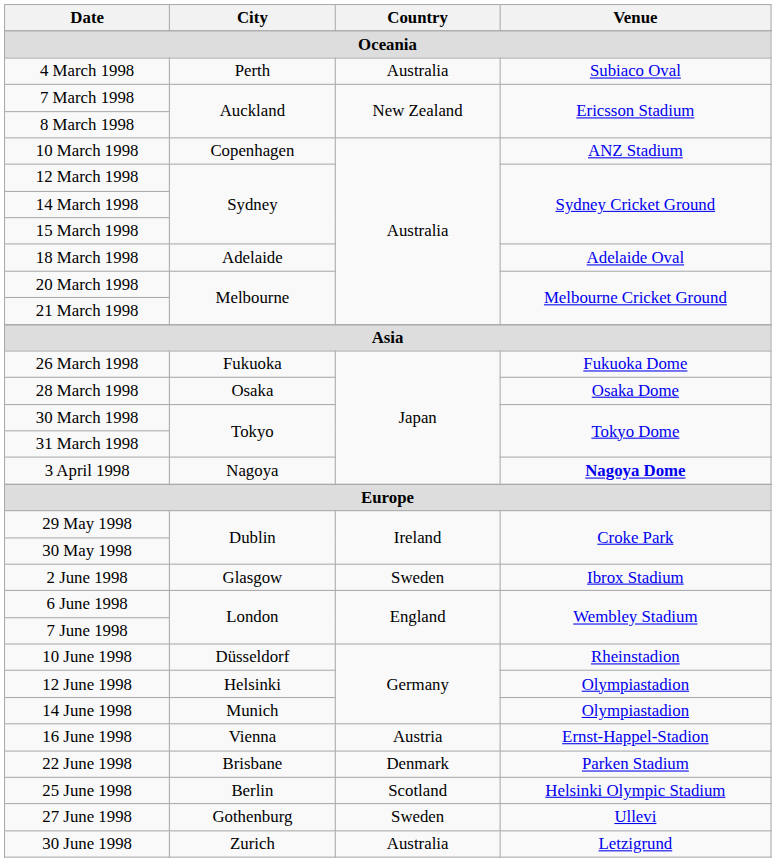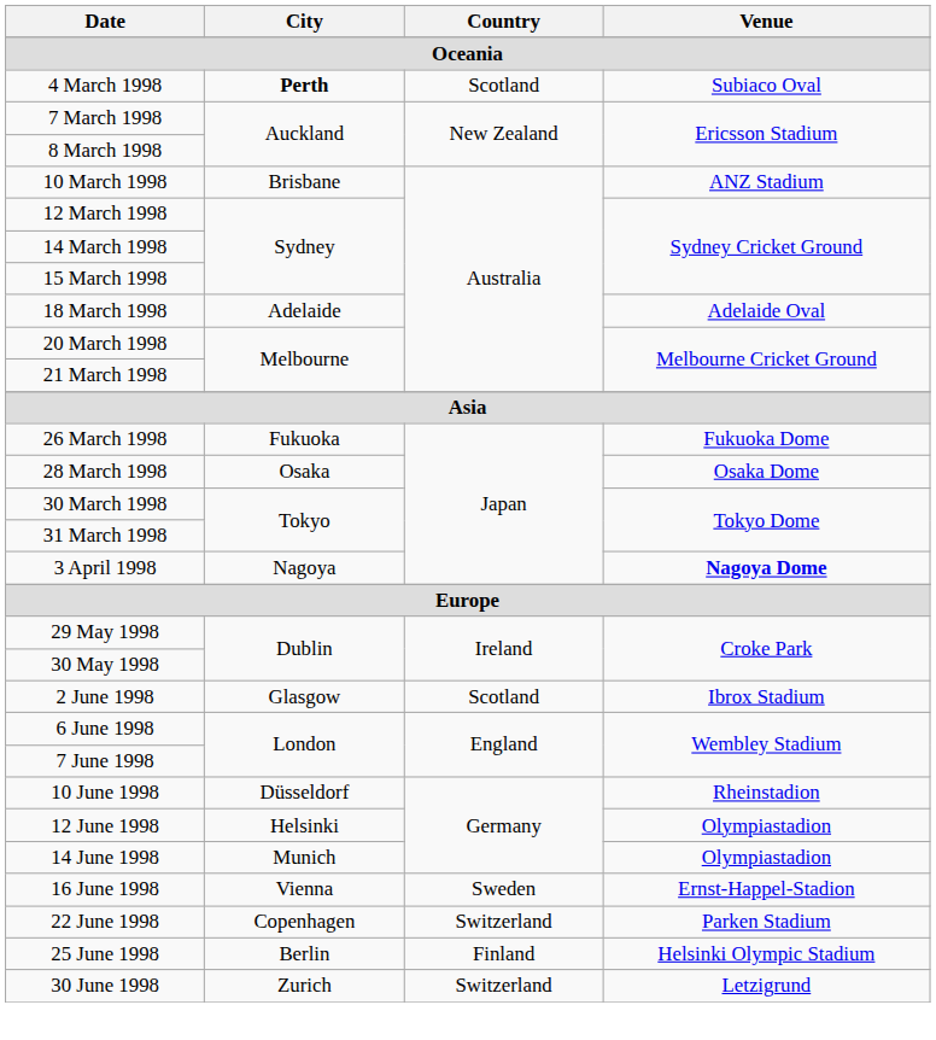 <table class="wikitable" style="text-align:center;">
 <tr>
 <th width="150">Date</th>
 <th width="150">City</th>
 <th width="150">Country</th>
 <th width="250">Venue</th>
 </tr>
 <tr>
 </tr>
 <tr style="background:#ddd;">
 <td colspan="4"><strong>Oceania</strong></td>
 </tr>
 <tr>
 <td>4 March 1998</td>
-<td>Perth</td>
-<td>Australia</td>
+<td><strong>Perth</strong></td>
+<td>Scotland</td>
 <td><a href='#'>Subiaco Oval</a></td>
 </tr>
 <tr>
 <td>7 March 1998</td>
 <td rowspan="2">Auckland</td>
 <td rowspan="2">New Zealand</td>
 <td rowspan="2"><a href='#'>Ericsson Stadium</a></td>
 </tr>
 <tr>
 <td>8 March 1998</td>
 </tr>
 <tr>
 <td>10 March 1998</td>
-<td>Copenhagen</td>
+<td>Brisbane</td>
 <td rowspan="7">Australia</td>
 <td><a href='#'>ANZ Stadium</a></td>
 </tr>
 <tr>
 <td>12 March 1998</td>
 <td rowspan="3">Sydney</td>
 <td rowspan="3"><a href='#'>Sydney Cricket Ground</a></td>
 </tr>
 <tr>
 <td>14 March 1998</td>
 </tr>
 <tr>
 <td>15 March 1998</td>
 </tr>
 <tr>
 <td>18 March 1998</td>
 <td>Adelaide</td>
 <td><a href='#'>Adelaide Oval</a></td>
 </tr>
 <tr>
 <td>20 March 1998</td>
 <td rowspan="2">Melbourne</td>
 <td rowspan="2"><a href='#'>Melbourne Cricket Ground</a></td>
 </tr>
 <tr>
 <td>21 March 1998</td>
 </tr>
 <tr>
 </tr>
 <tr style="background:#ddd;">
 <td colspan="4"><strong>Asia</strong></td>
 </tr>
 <tr>
 <td>26 March 1998</td>
 <td>Fukuoka</td>
 <td rowspan="5">Japan</td>
 <td><a href='#'>Fukuoka Dome</a></td>
 </tr>
 <tr>
 <td>28 March 1998</td>
 <td>Osaka</td>
 <td><a href='#'>Osaka Dome</a></td>
 </tr>
 <tr>
 <td>30 March 1998</td>
 <td rowspan="2">Tokyo</td>
 <td rowspan="2"><a href='#'>Tokyo Dome</a></td>
 </tr>
 <tr>
 <td>31 March 1998</td>
 </tr>
 <tr>
 <td>3 April 1998</td>
 <td>Nagoya</td>
 <td><strong><a href='#'>Nagoya Dome</a></strong></td>
 </tr>
 <tr>
 </tr>
 <tr style="background:#ddd;">
 <td colspan="4"><strong>Europe</strong></td>
 </tr>
 <tr>
 <td>29 May 1998</td>
 <td rowspan="2">Dublin</td>
 <td rowspan="2">Ireland</td>
 <td rowspan="2"><a href='#'>Croke Park</a></td>
 </tr>
 <tr>
 <td>30 May 1998</td>
 </tr>
 <tr>
 <td>2 June 1998</td>
 <td>Glasgow</td>
-<td>Sweden</td>
+<td>Scotland</td>
 <td><a href='#'>Ibrox Stadium</a></td>
 </tr>
 <tr>
 <td>6 June 1998</td>
 <td rowspan="2">London</td>
 <td rowspan="2">England</td>
 <td rowspan="2"><a href='#'>Wembley Stadium</a></td>
 </tr>
 <tr>
 <td>7 June 1998</td>
 </tr>
 <tr>
 <td>10 June 1998</td>
 <td>Düsseldorf</td>
 <td rowspan="3">Germany</td>
 <td><a href='#'>Rheinstadion</a></td>
 </tr>
 <tr>
 <td>12 June 1998</td>
 <td>Helsinki</td>
 <td><a href='#'>Olympiastadion</a></td>
 </tr>
 <tr>
 <td>14 June 1998</td>
 <td>Munich</td>
 <td><a href='#'>Olympiastadion</a></td>
 </tr>
 <tr>
 <td>16 June 1998</td>
 <td>Vienna</td>
-<td>Austria</td>
+<td>Sweden</td>
 <td><a href='#'>Ernst-Happel-Stadion</a></td>
 </tr>
 <tr>
 <td>22 June 1998</td>
-<td>Brisbane</td>
-<td>Denmark</td>
+<td>Copenhagen</td>
+<td>Switzerland</td>
 <td><a href='#'>Parken Stadium</a></td>
 </tr>
 <tr>
 <td>25 June 1998</td>
 <td>Berlin</td>
-<td>Scotland</td>
+<td>Finland</td>
 <td><a href='#'>Helsinki Olympic Stadium</a></td>
-</tr>
-<tr>
-<td>27 June 1998</td>
-<td>Gothenburg</td>
-<td>Sweden</td>
-<td><a href='#'>Ullevi</a></td>
 </tr>
 <tr>
 <td>30 June 1998</td>
 <td>Zurich</td>
-<td>Australia</td>
+<td>Switzerland</td>
 <td><a href='#'>Letzigrund</a></td>
 </tr>
 </table>
